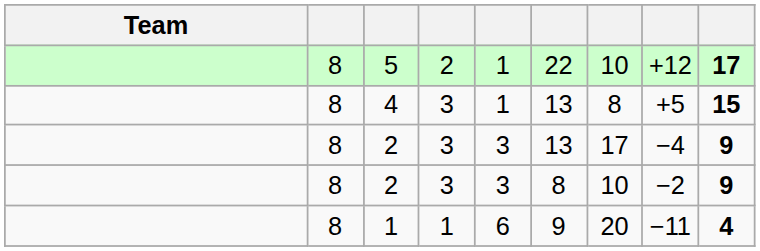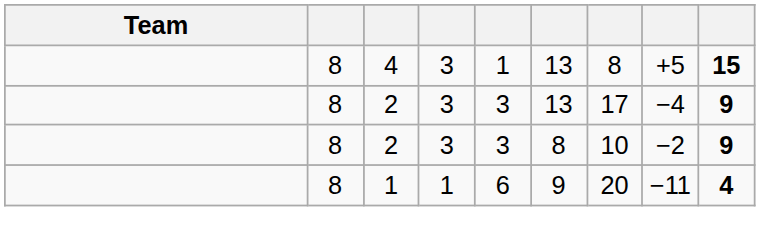 <table class="wikitable" style="text-align:center; font-size:90%">
 <tr>
 <th width=165>Team</th>
 <th width=25></th>
 <th width=25></th>
 <th width=25></th>
 <th width=25></th>
 <th width=25></th>
 <th width=25></th>
 <th width=25></th>
 <th width=25></th>
-</tr>
-<tr style="background:#cfc;">
-<td align=left></td>
-<td>8</td>
-<td>5</td>
-<td>2</td>
-<td>1</td>
-<td>22</td>
-<td>10</td>
-<td>+12</td>
-<td><strong>17</strong></td>
 </tr>
 <tr>
 <td align=left></td>
 <td>8</td>
 <td>4</td>
 <td>3</td>
 <td>1</td>
 <td>13</td>
 <td>8</td>
 <td>+5</td>
 <td><strong>15</strong></td>
 </tr>
 <tr>
 <td align=left></td>
 <td>8</td>
 <td>2</td>
 <td>3</td>
 <td>3</td>
 <td>13</td>
 <td>17</td>
 <td>−4</td>
 <td><strong>9</strong></td>
 </tr>
 <tr>
 <td align=left></td>
 <td>8</td>
 <td>2</td>
 <td>3</td>
 <td>3</td>
 <td>8</td>
 <td>10</td>
 <td>−2</td>
 <td><strong>9</strong></td>
 </tr>
 <tr>
 <td align=left></td>
 <td>8</td>
 <td>1</td>
 <td>1</td>
 <td>6</td>
 <td>9</td>
 <td>20</td>
 <td>−11</td>
 <td><strong>4</strong></td>
 </tr>
 </table>
